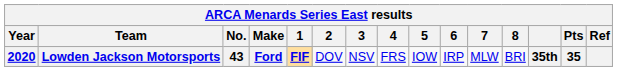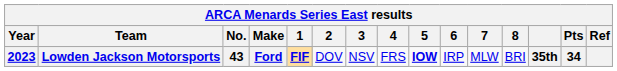 <table class="wikitable" style="text-align:center; font-size:75%">
 <tr>
 <th colspan="15"><a href='#'>ARCA Menards Series East</a> results</th>
 </tr>
 <tr>
 <th>Year</th>
 <th>Team</th>
 <th>No.</th>
 <th>Make</th>
 <th>1</th>
 <th>2</th>
 <th>3</th>
 <th>4</th>
 <th>5</th>
 <th>6</th>
 <th>7</th>
 <th>8</th>
 <th></th>
 <th>Pts</th>
 <th>Ref</th>
 </tr>
 <tr>
-<th><a href='#'>2020</a></th>
+<th><a href='#'>2023</a></th>
 <th><a href='#'>Lowden Jackson Motorsports</a></th>
 <th>43</th>
 <th><a href='#'>Ford</a></th>
 <td style="background:#FFDF9F;"><strong><a href='#'>FIF</a><br></strong></td>
 <td><a href='#'>DOV</a></td>
 <td><a href='#'>NSV</a></td>
 <td><a href='#'>FRS</a></td>
-<td><a href='#'>IOW</a></td>
+<td><strong><a href='#'>IOW</a></strong></td>
 <td><a href='#'>IRP</a></td>
 <td><a href='#'>MLW</a></td>
 <td><a href='#'>BRI</a></td>
 <th>35th</th>
-<th>35</th>
+<th>34</th>
 <th></th>
 </tr>
 </table>
